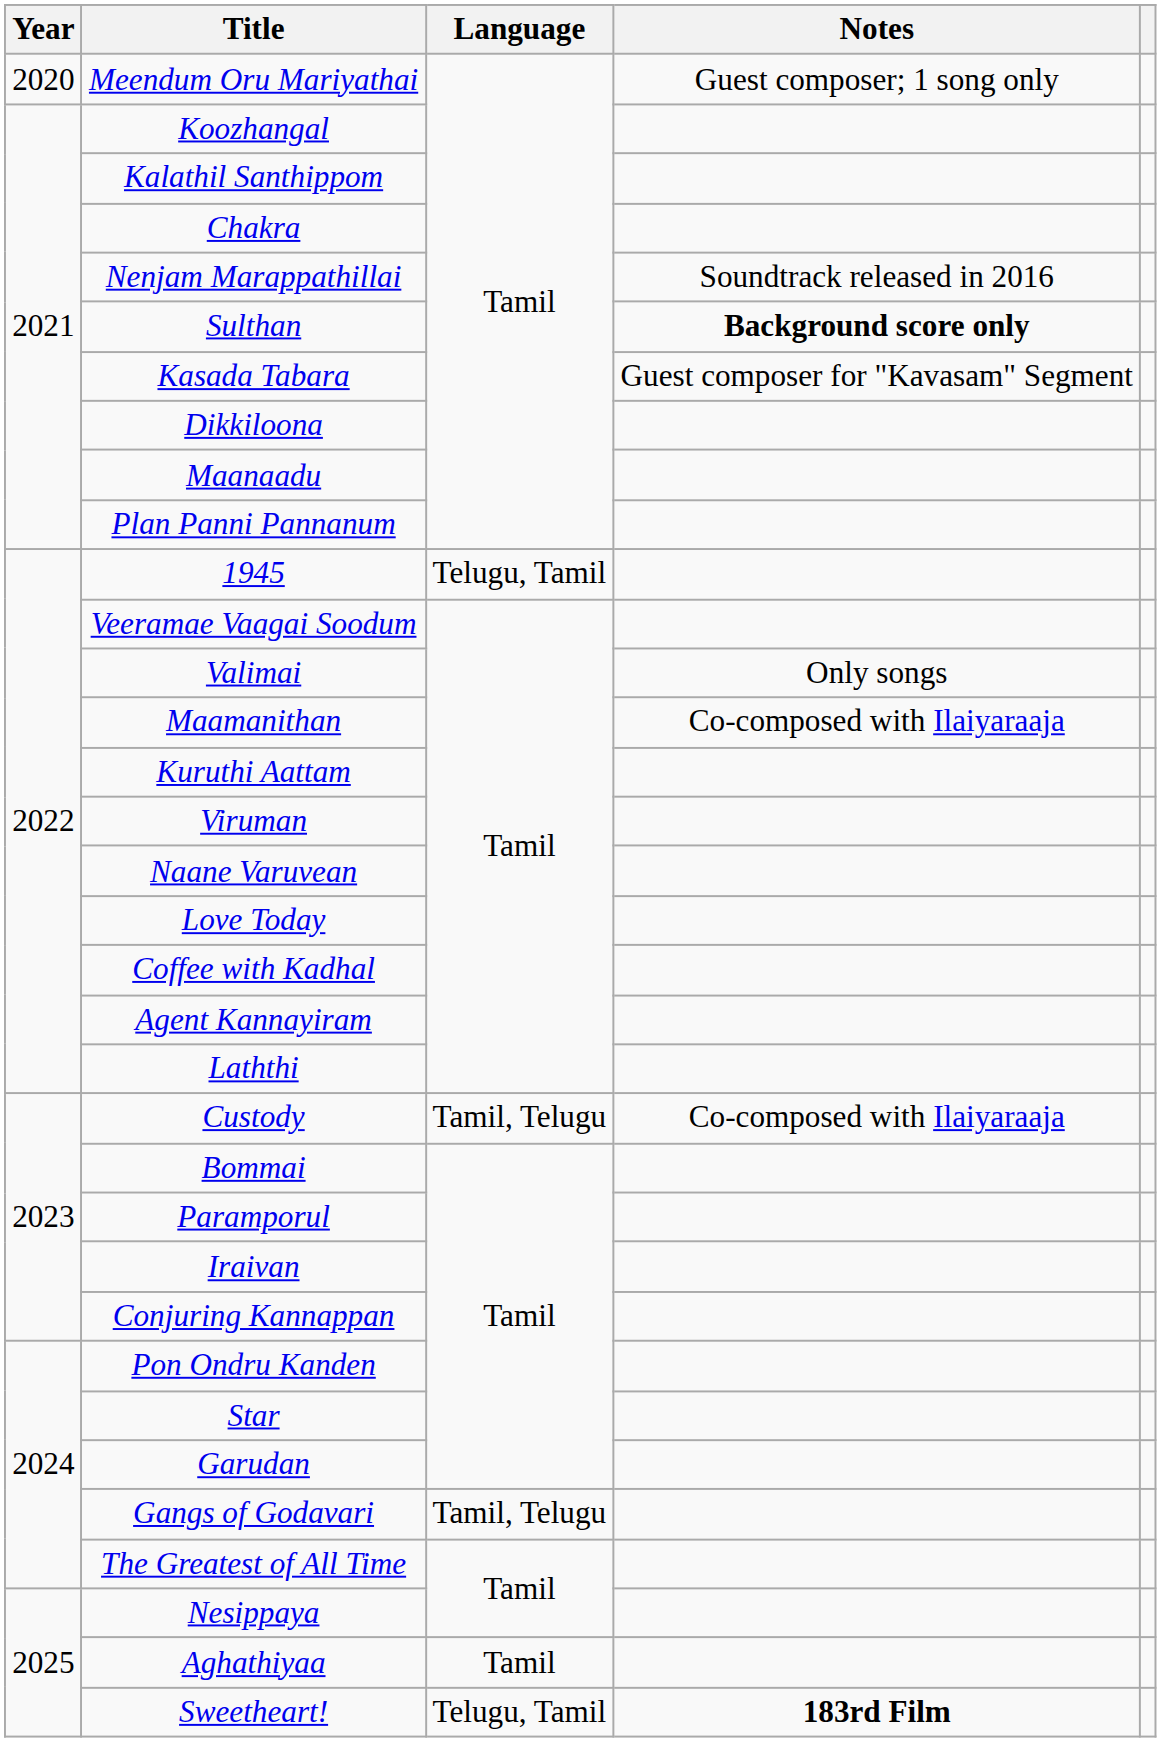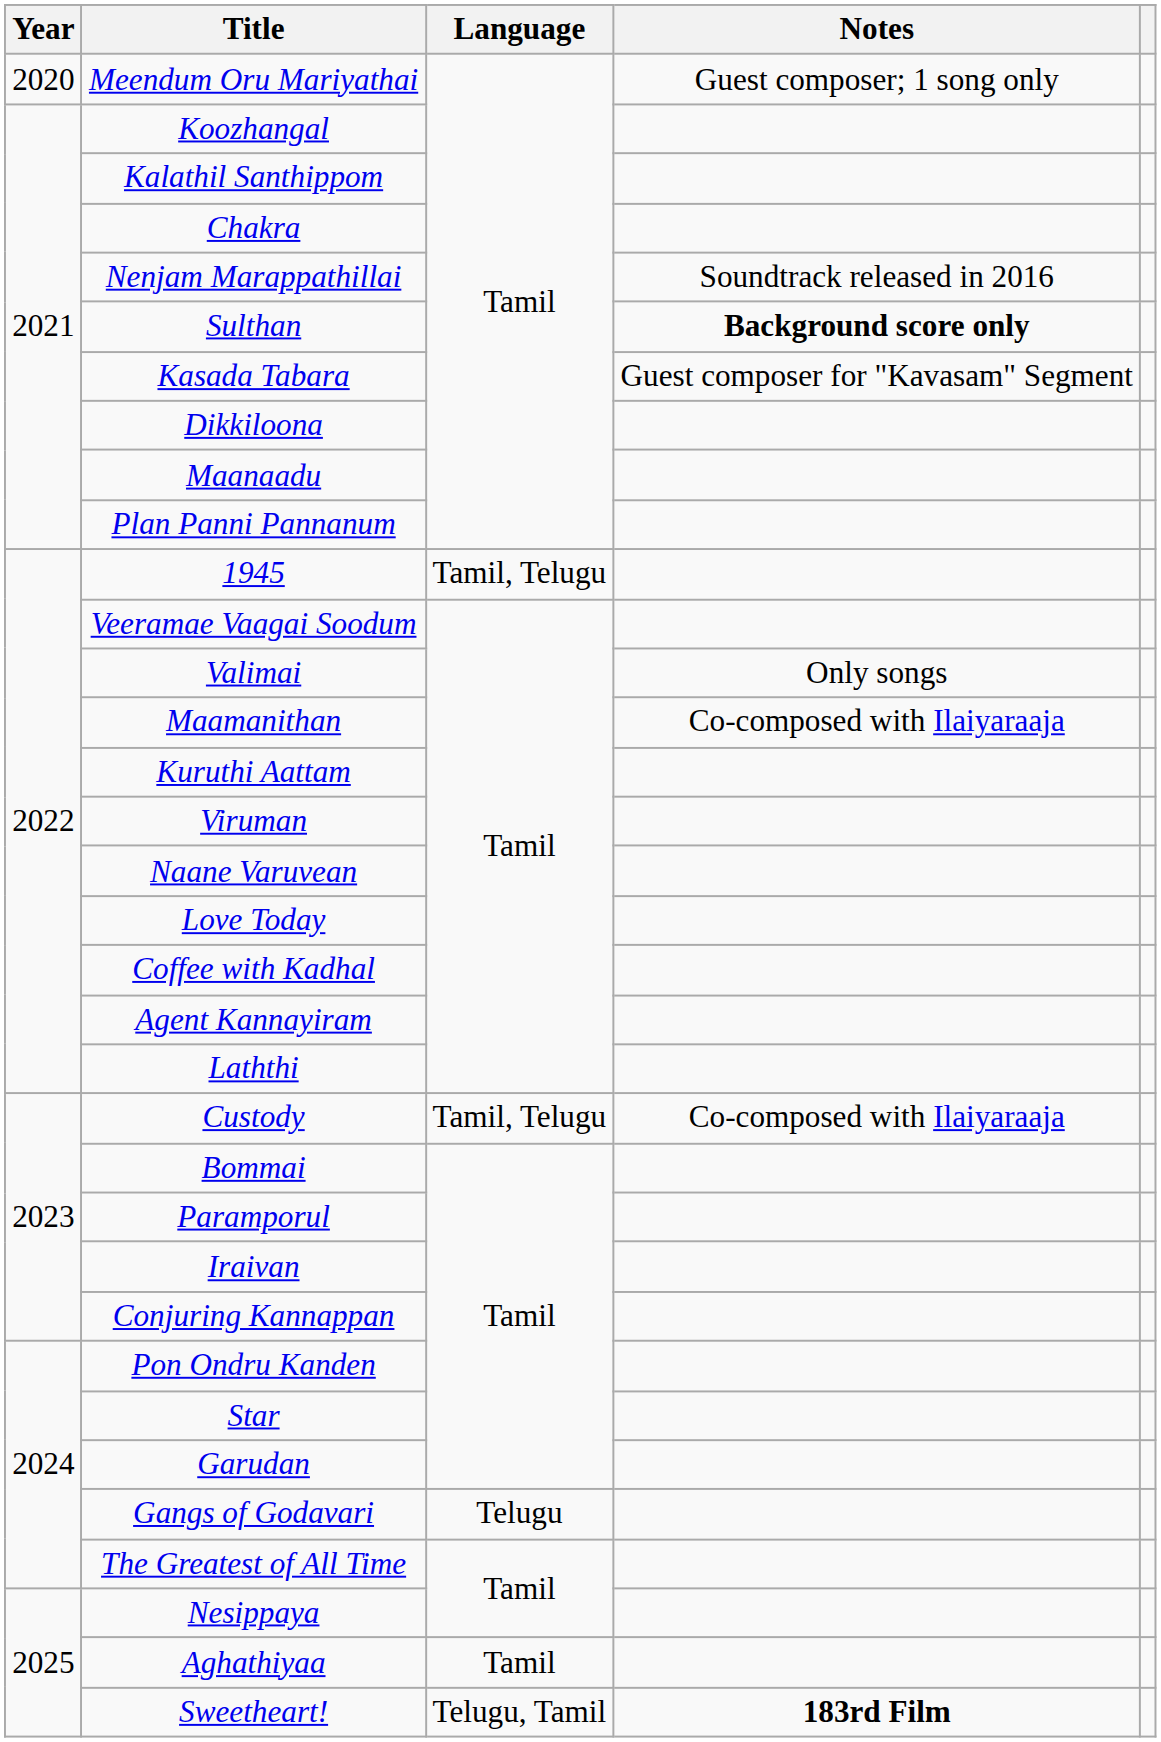 <table class="wikitable" style="text-align:center;">
 <tr>
 <th>Year</th>
 <th>Title</th>
 <th>Language</th>
 <th>Notes</th>
 <th></th>
 </tr>
 <tr>
 <td>2020</td>
 <td><em><a href='#'>Meendum Oru Mariyathai</a></em></td>
 <td rowspan="10">Tamil</td>
 <td>Guest composer; 1 song only</td>
 <td></td>
 </tr>
 <tr>
 <td rowspan="9">2021</td>
 <td><em><a href='#'>Koozhangal</a></em></td>
 <td></td>
 <td></td>
 </tr>
 <tr>
 <td><em><a href='#'>Kalathil Santhippom</a></em></td>
 <td></td>
 <td></td>
 </tr>
 <tr>
 <td><em><a href='#'>Chakra</a></em></td>
 <td></td>
 <td></td>
 </tr>
 <tr>
 <td><em><a href='#'>Nenjam Marappathillai</a></em></td>
 <td>Soundtrack released in 2016</td>
 <td></td>
 </tr>
 <tr>
 <td><em><a href='#'>Sulthan</a></em></td>
 <td><strong>Background score only</strong></td>
 <td></td>
 </tr>
 <tr>
 <td><em><a href='#'>Kasada Tabara</a></em></td>
 <td>Guest composer for "Kavasam" Segment</td>
 <td></td>
 </tr>
 <tr>
 <td><em><a href='#'>Dikkiloona</a></em></td>
 <td></td>
 <td></td>
 </tr>
 <tr>
 <td><em><a href='#'>Maanaadu</a></em></td>
 <td></td>
 <td></td>
 </tr>
 <tr>
 <td><em><a href='#'>Plan Panni Pannanum</a></em></td>
 <td></td>
 <td></td>
 </tr>
 <tr>
 <td rowspan="11">2022</td>
 <td><em><a href='#'>1945</a></em></td>
-<td>Telugu, Tamil</td>
+<td>Tamil, Telugu</td>
 <td></td>
 <td></td>
 </tr>
 <tr>
 <td><em><a href='#'>Veeramae Vaagai Soodum</a></em></td>
 <td rowspan="10">Tamil</td>
 <td></td>
 <td></td>
 </tr>
 <tr>
 <td><em><a href='#'>Valimai</a></em></td>
 <td>Only songs</td>
 <td></td>
 </tr>
 <tr>
 <td><em><a href='#'>Maamanithan</a></em></td>
 <td>Co-composed with <a href='#'>Ilaiyaraaja</a></td>
 <td></td>
 </tr>
 <tr>
 <td><em><a href='#'>Kuruthi Aattam</a></em></td>
 <td></td>
 <td></td>
 </tr>
 <tr>
 <td><em><a href='#'>Viruman</a></em></td>
 <td></td>
 <td></td>
 </tr>
 <tr>
 <td><em><a href='#'>Naane Varuvean</a></em></td>
 <td></td>
 <td></td>
 </tr>
 <tr>
 <td><em><a href='#'>Love Today</a></em></td>
 <td></td>
 <td></td>
 </tr>
 <tr>
 <td><em><a href='#'>Coffee with Kadhal</a></em></td>
 <td></td>
 <td></td>
 </tr>
 <tr>
 <td><em><a href='#'>Agent Kannayiram</a></em></td>
 <td></td>
 <td></td>
 </tr>
 <tr>
 <td><em><a href='#'>Laththi</a></em></td>
 <td></td>
 <td></td>
 </tr>
 <tr>
 <td rowspan="5">2023</td>
 <td><em><a href='#'>Custody</a></em></td>
 <td>Tamil, Telugu</td>
 <td>Co-composed with <a href='#'>Ilaiyaraaja</a></td>
 <td></td>
 </tr>
 <tr>
 <td><a href='#'><em>Bommai</em></a></td>
 <td rowspan="7">Tamil</td>
 <td></td>
 <td></td>
 </tr>
 <tr>
 <td><em><a href='#'>Paramporul</a></em></td>
 <td></td>
 <td></td>
 </tr>
 <tr>
 <td><em><a href='#'>Iraivan</a></em></td>
 <td></td>
 <td></td>
 </tr>
 <tr>
 <td><em><a href='#'>Conjuring Kannappan</a></em></td>
 <td></td>
 <td></td>
 </tr>
 <tr>
 <td rowspan="5">2024</td>
 <td><em><a href='#'>Pon Ondru Kanden</a></em></td>
 <td></td>
 <td></td>
 </tr>
 <tr>
 <td><a href='#'><em>Star</em></a></td>
 <td></td>
 <td></td>
 </tr>
 <tr>
 <td><a href='#'><em>Garudan</em></a></td>
 <td></td>
 <td></td>
 </tr>
 <tr>
 <td><em><a href='#'>Gangs of Godavari</a></em></td>
-<td>Tamil, Telugu</td>
+<td>Telugu</td>
 <td></td>
 <td></td>
 </tr>
 <tr>
 <td><em><a href='#'>The Greatest of All Time</a></em></td>
 <td rowspan="2">Tamil</td>
 <td></td>
 <td></td>
 </tr>
 <tr>
 <td rowspan="3">2025</td>
 <td><em><a href='#'>Nesippaya</a></em></td>
 <td></td>
 <td></td>
 </tr>
 <tr>
 <td><em><a href='#'>Aghathiyaa</a></em></td>
 <td>Tamil</td>
 <td></td>
 <td></td>
 </tr>
 <tr>
 <td><em><a href='#'>Sweetheart!</a></em></td>
 <td>Telugu, Tamil</td>
 <td><strong>183rd Film</strong></td>
 <td></td>
 </tr>
 </table>
